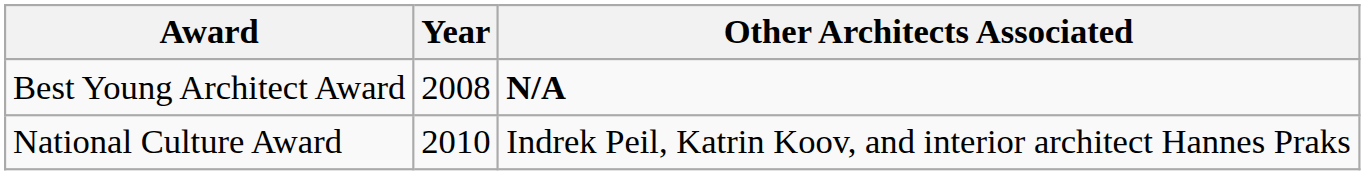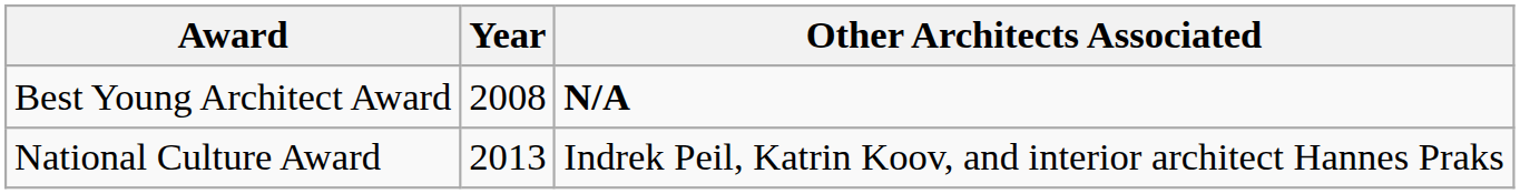 <table class="wikitable">
 <tr>
 <th>Award</th>
 <th>Year</th>
 <th>Other Architects Associated</th>
 </tr>
 <tr>
 <td>Best Young Architect Award</td>
 <td>2008</td>
 <td><strong>N/A</strong></td>
 </tr>
 <tr>
 <td>National Culture Award</td>
-<td>2010</td>
+<td>2013</td>
 <td>Indrek Peil, Katrin Koov, and interior architect Hannes Praks</td>
 </tr>
 </table>
